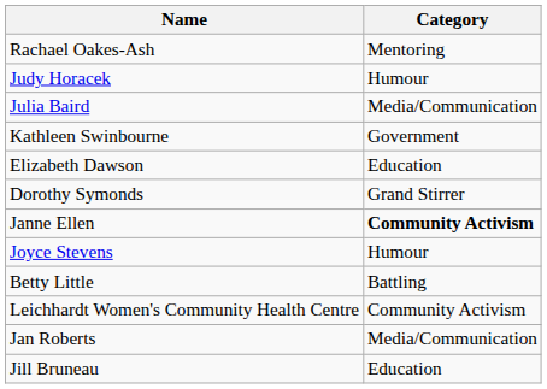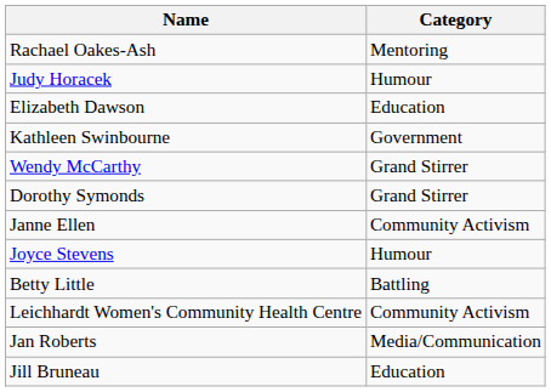 <table class="wikitable">
 <tr>
 <th>Name</th>
 <th>Category</th>
 </tr>
 <tr>
 <td>Rachael Oakes-Ash</td>
 <td>Mentoring</td>
 </tr>
 <tr>
 <td><a href='#'>Judy Horacek</a></td>
 <td>Humour</td>
 </tr>
 <tr>
-<td><a href='#'>Julia Baird</a></td>
-<td>Media/Communication</td>
+<td>Elizabeth Dawson</td>
+<td>Education</td>
 </tr>
 <tr>
 <td>Kathleen Swinbourne</td>
 <td>Government</td>
 </tr>
 <tr>
-<td>Elizabeth Dawson</td>
-<td>Education</td>
+<td><a href='#'>Wendy McCarthy</a></td>
+<td>Grand Stirrer</td>
 </tr>
 <tr>
 <td>Dorothy Symonds</td>
 <td>Grand Stirrer</td>
 </tr>
 <tr>
 <td>Janne Ellen</td>
-<td><strong>Community Activism</strong></td>
+<td>Community Activism</td>
 </tr>
 <tr>
 <td><a href='#'>Joyce Stevens</a></td>
 <td>Humour</td>
 </tr>
 <tr>
 <td>Betty Little</td>
 <td>Battling</td>
 </tr>
 <tr>
 <td>Leichhardt Women's Community Health Centre</td>
 <td>Community Activism</td>
 </tr>
 <tr>
 <td>Jan Roberts</td>
 <td>Media/Communication</td>
 </tr>
 <tr>
 <td>Jill Bruneau</td>
 <td>Education</td>
 </tr>
 </table>
